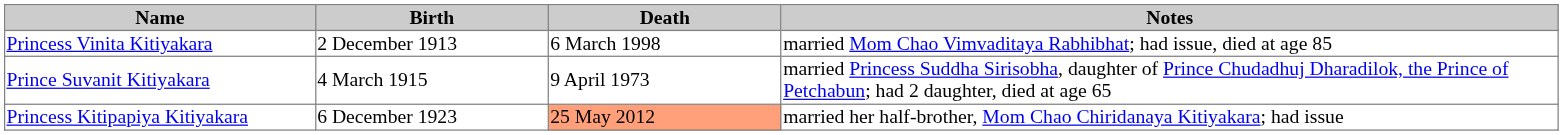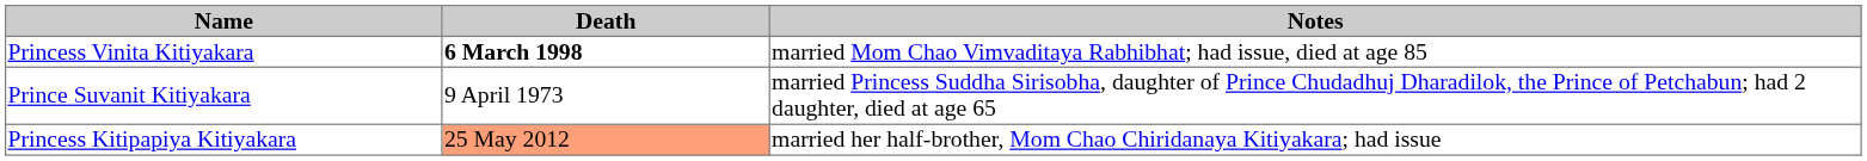 <table border=1 style="border-collapse: collapse;">
 <tr bgcolor=cccccc>
 <th width="20%">Name</th>
-<th width="15%">Birth</th>
 <th width="15%">Death</th>
 <th width="50%">Notes</th>
 </tr>
 <tr>
 <td><a href='#'>Princess Vinita Kitiyakara</a></td>
-<td>2 December 1913</td>
-<td>6 March 1998</td>
+<td><strong>6 March 1998</strong></td>
 <td>married <a href='#'>Mom Chao Vimvaditaya Rabhibhat</a>; had issue, died at age 85</td>
 </tr>
 <tr>
 <td><a href='#'>Prince Suvanit Kitiyakara</a></td>
-<td>4 March 1915</td>
 <td>9 April 1973</td>
 <td>married <a href='#'>Princess Suddha Sirisobha</a>, daughter of <a href='#'>Prince Chudadhuj Dharadilok, the Prince of Petchabun</a>; had 2 daughter, died at age 65</td>
 </tr>
 <tr>
 <td><a href='#'>Princess Kitipapiya Kitiyakara</a></td>
-<td>6 December 1923</td>
 <td style="background: lightsalmon;">25 May 2012</td>
 <td>married her half-brother, <a href='#'>Mom Chao Chiridanaya Kitiyakara</a>; had issue</td>
 </tr>
 </table>
